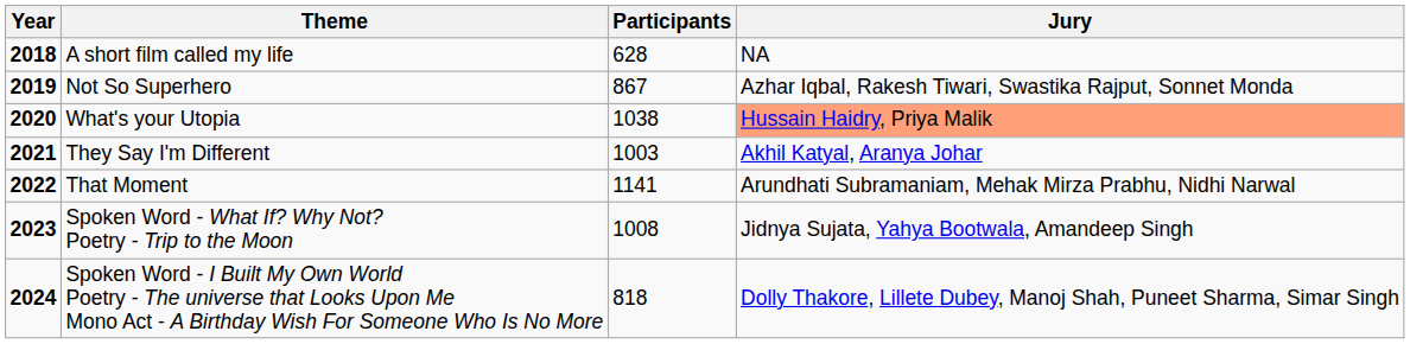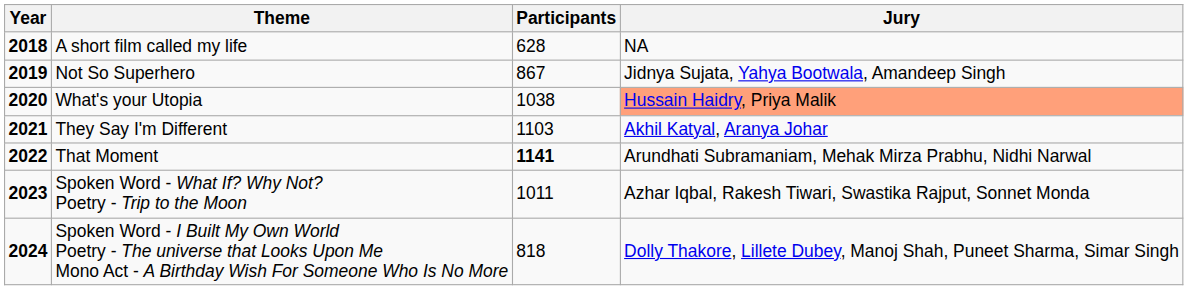 <table class="wikitable">
 <tr>
 <th>Year</th>
 <th>Theme</th>
 <th>Participants</th>
 <th>Jury</th>
 </tr>
 <tr>
 <td><strong>2018</strong></td>
 <td>A short film called my life</td>
 <td>628</td>
 <td>NA</td>
 </tr>
 <tr>
 <td><strong>2019</strong></td>
 <td>Not So Superhero</td>
 <td>867</td>
-<td>Azhar Iqbal, Rakesh Tiwari, Swastika Rajput, Sonnet Monda</td>
+<td>Jidnya Sujata, <a href='#'>Yahya Bootwala</a>, Amandeep Singh</td>
 </tr>
 <tr>
 <td><strong>2020</strong></td>
 <td>What's your Utopia</td>
 <td>1038</td>
 <td style="background: lightsalmon;"><a href='#'>Hussain Haidry</a>, Priya Malik</td>
 </tr>
 <tr>
 <td><strong>2021</strong></td>
 <td>They Say I'm Different</td>
-<td>1003</td>
+<td>1103</td>
 <td><a href='#'>Akhil Katyal</a>, <a href='#'>Aranya Johar</a></td>
 </tr>
 <tr>
 <td><strong>2022</strong></td>
 <td>That Moment</td>
-<td>1141</td>
+<td><strong>1141</strong></td>
 <td>Arundhati Subramaniam, Mehak Mirza Prabhu, Nidhi Narwal</td>
 </tr>
 <tr>
 <td><strong>2023</strong></td>
 <td>Spoken Word - <em>What If? Why Not?</em><br>Poetry - <em>Trip to the Moon</em></td>
-<td>1008</td>
-<td>Jidnya Sujata, <a href='#'>Yahya Bootwala</a>, Amandeep Singh</td>
+<td>1011</td>
+<td>Azhar Iqbal, Rakesh Tiwari, Swastika Rajput, Sonnet Monda</td>
 </tr>
 <tr>
 <td><strong>2024</strong></td>
 <td>Spoken Word - <em>I Built My Own World</em><br>Poetry - <em>The universe that Looks Upon Me</em><br>Mono Act - <em>A Birthday Wish For Someone Who Is No More</em></td>
 <td>818</td>
 <td><a href='#'>Dolly Thakore</a>, <a href='#'>Lillete Dubey</a>, Manoj Shah, Puneet Sharma, Simar Singh</td>
 </tr>
 </table>
